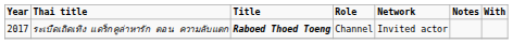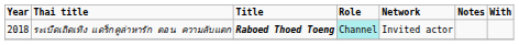 <table class="wikitable" style="font-size: 85%;">
 <tr>
 <td><strong>Year</strong></td>
 <td><strong>Thai title</strong></td>
 <td><strong>Title</strong></td>
 <td><strong>Role</strong></td>
 <td><strong>Network</strong></td>
 <td><strong>Notes</strong></td>
 <td><strong>With</strong></td>
 </tr>
 <tr>
-<td>2017</td>
+<td>2018</td>
 <td><em> ระเบืดเถิดเทิง แดร็กคูล่าหารัก ตอน ความลับแตก </em></td>
 <td><strong><em> Raboed Thoed Toeng </em></strong></td>
-<td>Channel</td>
+<td style="background: paleturquoise;">Channel</td>
 <td>Invited actor</td>
 <td></td>
 <td></td>
 </tr>
 <tr>
 </tr>
 </table>
